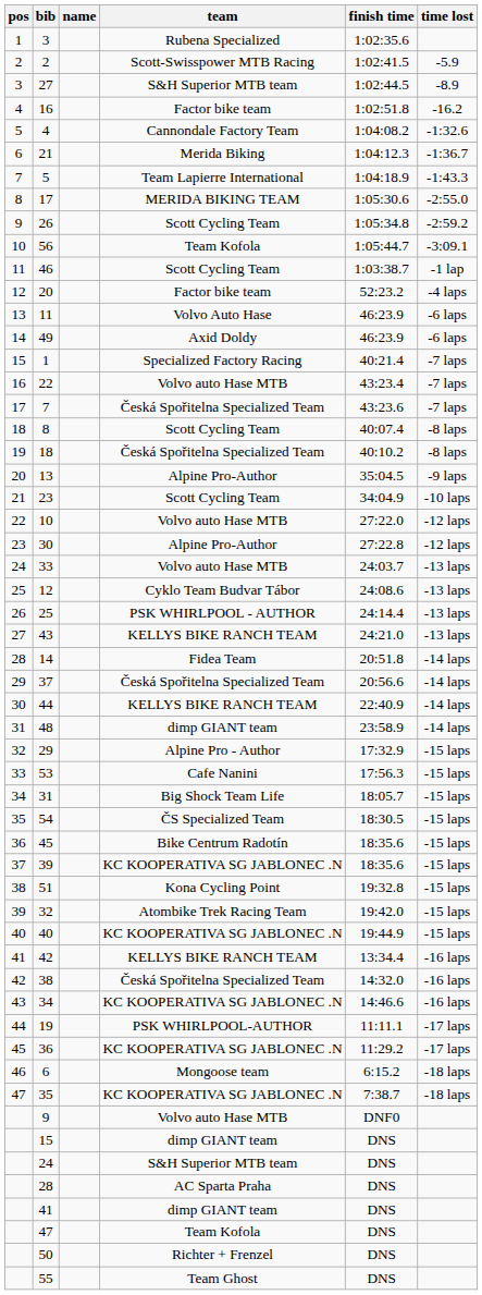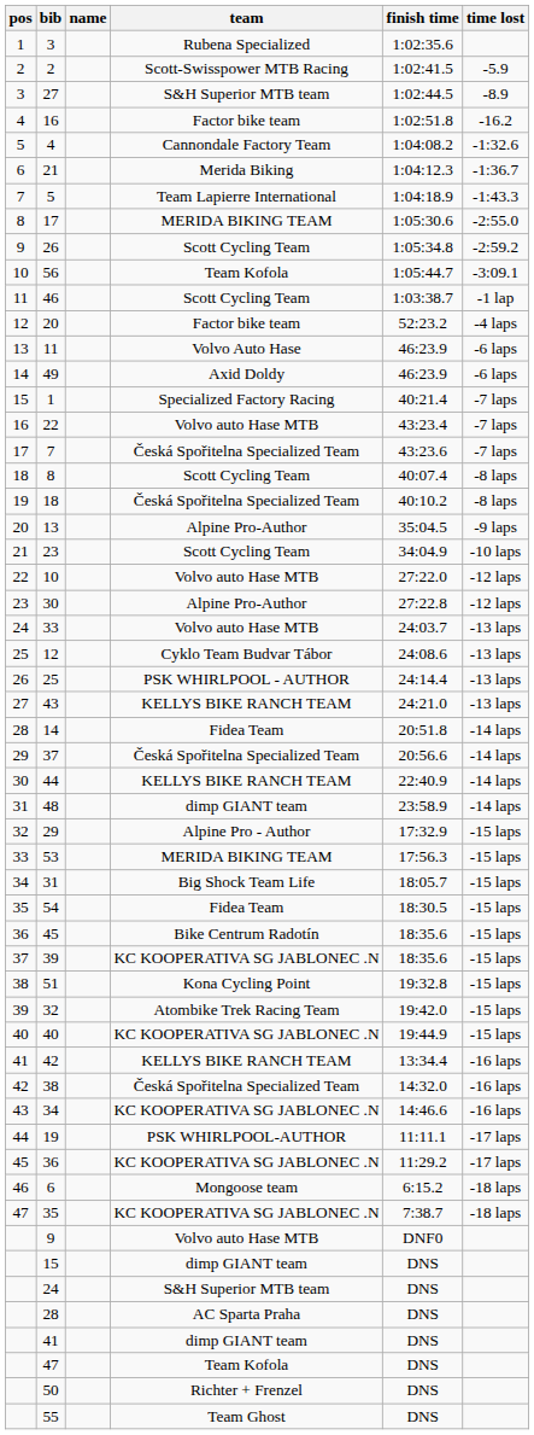 <table class="wikitable" border="1" style="text-align:center">
 <tr>
 <th>pos</th>
 <th>bib</th>
 <th>name</th>
 <th>team</th>
 <th>finish time</th>
 <th>time lost</th>
 </tr>
 <tr>
 <td>1</td>
 <td>3</td>
 <td align=left></td>
 <td>Rubena Specialized</td>
 <td>1:02:35.6</td>
 <td></td>
 </tr>
 <tr>
 <td>2</td>
 <td>2</td>
 <td align=left></td>
 <td>Scott-Swisspower MTB Racing</td>
 <td>1:02:41.5</td>
 <td>-5.9</td>
 </tr>
 <tr>
 <td>3</td>
 <td>27</td>
 <td align=left></td>
 <td>S&H Superior MTB team</td>
 <td>1:02:44.5</td>
 <td>-8.9</td>
 </tr>
 <tr>
 <td>4</td>
 <td>16</td>
 <td align=left></td>
 <td>Factor bike team</td>
 <td>1:02:51.8</td>
 <td>-16.2</td>
 </tr>
 <tr>
 <td>5</td>
 <td>4</td>
 <td align=left></td>
 <td>Cannondale Factory Team</td>
 <td>1:04:08.2</td>
 <td>-1:32.6</td>
 </tr>
 <tr>
 <td>6</td>
 <td>21</td>
 <td align=left></td>
 <td>Merida Biking</td>
 <td>1:04:12.3</td>
 <td>-1:36.7</td>
 </tr>
 <tr>
 <td>7</td>
 <td>5</td>
 <td align=left></td>
 <td>Team Lapierre International</td>
 <td>1:04:18.9</td>
 <td>-1:43.3</td>
 </tr>
 <tr>
 <td>8</td>
 <td>17</td>
 <td align=left></td>
 <td>MERIDA BIKING TEAM</td>
 <td>1:05:30.6</td>
 <td>-2:55.0</td>
 </tr>
 <tr>
 <td>9</td>
 <td>26</td>
 <td align=left></td>
 <td>Scott Cycling Team</td>
 <td>1:05:34.8</td>
 <td>-2:59.2</td>
 </tr>
 <tr>
 <td>10</td>
 <td>56</td>
 <td align=left></td>
 <td>Team Kofola</td>
 <td>1:05:44.7</td>
 <td>-3:09.1</td>
 </tr>
 <tr>
 <td>11</td>
 <td>46</td>
 <td align=left></td>
 <td>Scott Cycling Team</td>
 <td>1:03:38.7</td>
 <td>-1 lap</td>
 </tr>
 <tr>
 <td>12</td>
 <td>20</td>
 <td align=left></td>
 <td>Factor bike team</td>
 <td>52:23.2</td>
 <td>-4 laps</td>
 </tr>
 <tr>
 <td>13</td>
 <td>11</td>
 <td align=left></td>
 <td>Volvo Auto Hase</td>
 <td>46:23.9</td>
 <td>-6 laps</td>
 </tr>
 <tr>
 <td>14</td>
 <td>49</td>
 <td align=left></td>
 <td>Axid Doldy</td>
 <td>46:23.9</td>
 <td>-6 laps</td>
 </tr>
 <tr>
 <td>15</td>
 <td>1</td>
 <td align=left></td>
 <td>Specialized Factory Racing</td>
 <td>40:21.4</td>
 <td>-7 laps</td>
 </tr>
 <tr>
 <td>16</td>
 <td>22</td>
 <td align=left></td>
 <td>Volvo auto Hase MTB</td>
 <td>43:23.4</td>
 <td>-7 laps</td>
 </tr>
 <tr>
 <td>17</td>
 <td>7</td>
 <td align=left></td>
 <td>Česká Spořitelna Specialized Team</td>
 <td>43:23.6</td>
 <td>-7 laps</td>
 </tr>
 <tr>
 <td>18</td>
 <td>8</td>
 <td align=left></td>
 <td>Scott Cycling Team</td>
 <td>40:07.4</td>
 <td>-8 laps</td>
 </tr>
 <tr>
 <td>19</td>
 <td>18</td>
 <td align=left></td>
 <td>Česká Spořitelna Specialized Team</td>
 <td>40:10.2</td>
 <td>-8 laps</td>
 </tr>
 <tr>
 <td>20</td>
 <td>13</td>
 <td align=left></td>
 <td>Alpine Pro-Author</td>
 <td>35:04.5</td>
 <td>-9 laps</td>
 </tr>
 <tr>
 <td>21</td>
 <td>23</td>
 <td align=left></td>
 <td>Scott Cycling Team</td>
 <td>34:04.9</td>
 <td>-10 laps</td>
 </tr>
 <tr>
 <td>22</td>
 <td>10</td>
 <td align=left></td>
 <td>Volvo auto Hase MTB</td>
 <td>27:22.0</td>
 <td>-12 laps</td>
 </tr>
 <tr>
 <td>23</td>
 <td>30</td>
 <td align=left></td>
 <td>Alpine Pro-Author</td>
 <td>27:22.8</td>
 <td>-12 laps</td>
 </tr>
 <tr>
 <td>24</td>
 <td>33</td>
 <td align=left></td>
 <td>Volvo auto Hase MTB</td>
 <td>24:03.7</td>
 <td>-13 laps</td>
 </tr>
 <tr>
 <td>25</td>
 <td>12</td>
 <td align=left></td>
 <td>Cyklo Team Budvar Tábor</td>
 <td>24:08.6</td>
 <td>-13 laps</td>
 </tr>
 <tr>
 <td>26</td>
 <td>25</td>
 <td align=left></td>
 <td>PSK WHIRLPOOL - AUTHOR</td>
 <td>24:14.4</td>
 <td>-13 laps</td>
 </tr>
 <tr>
 <td>27</td>
 <td>43</td>
 <td align=left></td>
 <td>KELLYS BIKE RANCH TEAM</td>
 <td>24:21.0</td>
 <td>-13 laps</td>
 </tr>
 <tr>
 <td>28</td>
 <td>14</td>
 <td align=left></td>
 <td>Fidea Team</td>
 <td>20:51.8</td>
 <td>-14 laps</td>
 </tr>
 <tr>
 <td>29</td>
 <td>37</td>
 <td align=left></td>
 <td>Česká Spořitelna Specialized Team</td>
 <td>20:56.6</td>
 <td>-14 laps</td>
 </tr>
 <tr>
 <td>30</td>
 <td>44</td>
 <td align=left></td>
 <td>KELLYS BIKE RANCH TEAM</td>
 <td>22:40.9</td>
 <td>-14 laps</td>
 </tr>
 <tr>
 <td>31</td>
 <td>48</td>
 <td align=left></td>
 <td>dimp GIANT team</td>
 <td>23:58.9</td>
 <td>-14 laps</td>
 </tr>
 <tr>
 <td>32</td>
 <td>29</td>
 <td align=left></td>
 <td>Alpine Pro - Author</td>
 <td>17:32.9</td>
 <td>-15 laps</td>
 </tr>
 <tr>
 <td>33</td>
 <td>53</td>
 <td align=left></td>
-<td>Cafe Nanini</td>
+<td>MERIDA BIKING TEAM</td>
 <td>17:56.3</td>
 <td>-15 laps</td>
 </tr>
 <tr>
 <td>34</td>
 <td>31</td>
 <td align=left></td>
 <td>Big Shock Team Life</td>
 <td>18:05.7</td>
 <td>-15 laps</td>
 </tr>
 <tr>
 <td>35</td>
 <td>54</td>
 <td align=left></td>
-<td>ČS Specialized Team</td>
+<td>Fidea Team</td>
 <td>18:30.5</td>
 <td>-15 laps</td>
 </tr>
 <tr>
 <td>36</td>
 <td>45</td>
 <td align=left></td>
 <td>Bike Centrum Radotín</td>
 <td>18:35.6</td>
 <td>-15 laps</td>
 </tr>
 <tr>
 <td>37</td>
 <td>39</td>
 <td align=left></td>
 <td>KC KOOPERATIVA SG JABLONEC .N</td>
 <td>18:35.6</td>
 <td>-15 laps</td>
 </tr>
 <tr>
 <td>38</td>
 <td>51</td>
 <td align=left></td>
 <td>Kona Cycling Point</td>
 <td>19:32.8</td>
 <td>-15 laps</td>
 </tr>
 <tr>
 <td>39</td>
 <td>32</td>
 <td align=left></td>
 <td>Atombike Trek Racing Team</td>
 <td>19:42.0</td>
 <td>-15 laps</td>
 </tr>
 <tr>
 <td>40</td>
 <td>40</td>
 <td align=left></td>
 <td>KC KOOPERATIVA SG JABLONEC .N</td>
 <td>19:44.9</td>
 <td>-15 laps</td>
 </tr>
 <tr>
 <td>41</td>
 <td>42</td>
 <td align=left></td>
 <td>KELLYS BIKE RANCH TEAM</td>
 <td>13:34.4</td>
 <td>-16 laps</td>
 </tr>
 <tr>
 <td>42</td>
 <td>38</td>
 <td align=left></td>
 <td>Česká Spořitelna Specialized Team</td>
 <td>14:32.0</td>
 <td>-16 laps</td>
 </tr>
 <tr>
 <td>43</td>
 <td>34</td>
 <td align=left></td>
 <td>KC KOOPERATIVA SG JABLONEC .N</td>
 <td>14:46.6</td>
 <td>-16 laps</td>
 </tr>
 <tr>
 <td>44</td>
 <td>19</td>
 <td align=left></td>
 <td>PSK WHIRLPOOL-AUTHOR</td>
 <td>11:11.1</td>
 <td>-17 laps</td>
 </tr>
 <tr>
 <td>45</td>
 <td>36</td>
 <td align=left></td>
 <td>KC KOOPERATIVA SG JABLONEC .N</td>
 <td>11:29.2</td>
 <td>-17 laps</td>
 </tr>
 <tr>
 <td>46</td>
 <td>6</td>
 <td align=left></td>
 <td>Mongoose team</td>
 <td>6:15.2</td>
 <td>-18 laps</td>
 </tr>
 <tr>
 <td>47</td>
 <td>35</td>
 <td align=left></td>
 <td>KC KOOPERATIVA SG JABLONEC .N</td>
 <td>7:38.7</td>
 <td>-18 laps</td>
 </tr>
 <tr>
 <td></td>
 <td>9</td>
 <td align=left></td>
 <td>Volvo auto Hase MTB</td>
 <td>DNF0</td>
 <td></td>
 </tr>
 <tr>
 <td></td>
 <td>15</td>
 <td align=left></td>
 <td>dimp GIANT team</td>
 <td>DNS</td>
 <td></td>
 </tr>
 <tr>
 <td></td>
 <td>24</td>
 <td align=left></td>
 <td>S&H Superior MTB team</td>
 <td>DNS</td>
 <td></td>
 </tr>
 <tr>
 <td></td>
 <td>28</td>
 <td align=left></td>
 <td>AC Sparta Praha</td>
 <td>DNS</td>
 <td></td>
 </tr>
 <tr>
 <td></td>
 <td>41</td>
 <td align=left></td>
 <td>dimp GIANT team</td>
 <td>DNS</td>
 <td></td>
 </tr>
 <tr>
 <td></td>
 <td>47</td>
 <td align=left></td>
 <td>Team Kofola</td>
 <td>DNS</td>
 <td></td>
 </tr>
 <tr>
 <td></td>
 <td>50</td>
 <td align=left></td>
 <td>Richter + Frenzel</td>
 <td>DNS</td>
 <td></td>
 </tr>
 <tr>
 <td></td>
 <td>55</td>
 <td align=left></td>
 <td>Team Ghost</td>
 <td>DNS</td>
 <td></td>
 </tr>
 </table>
